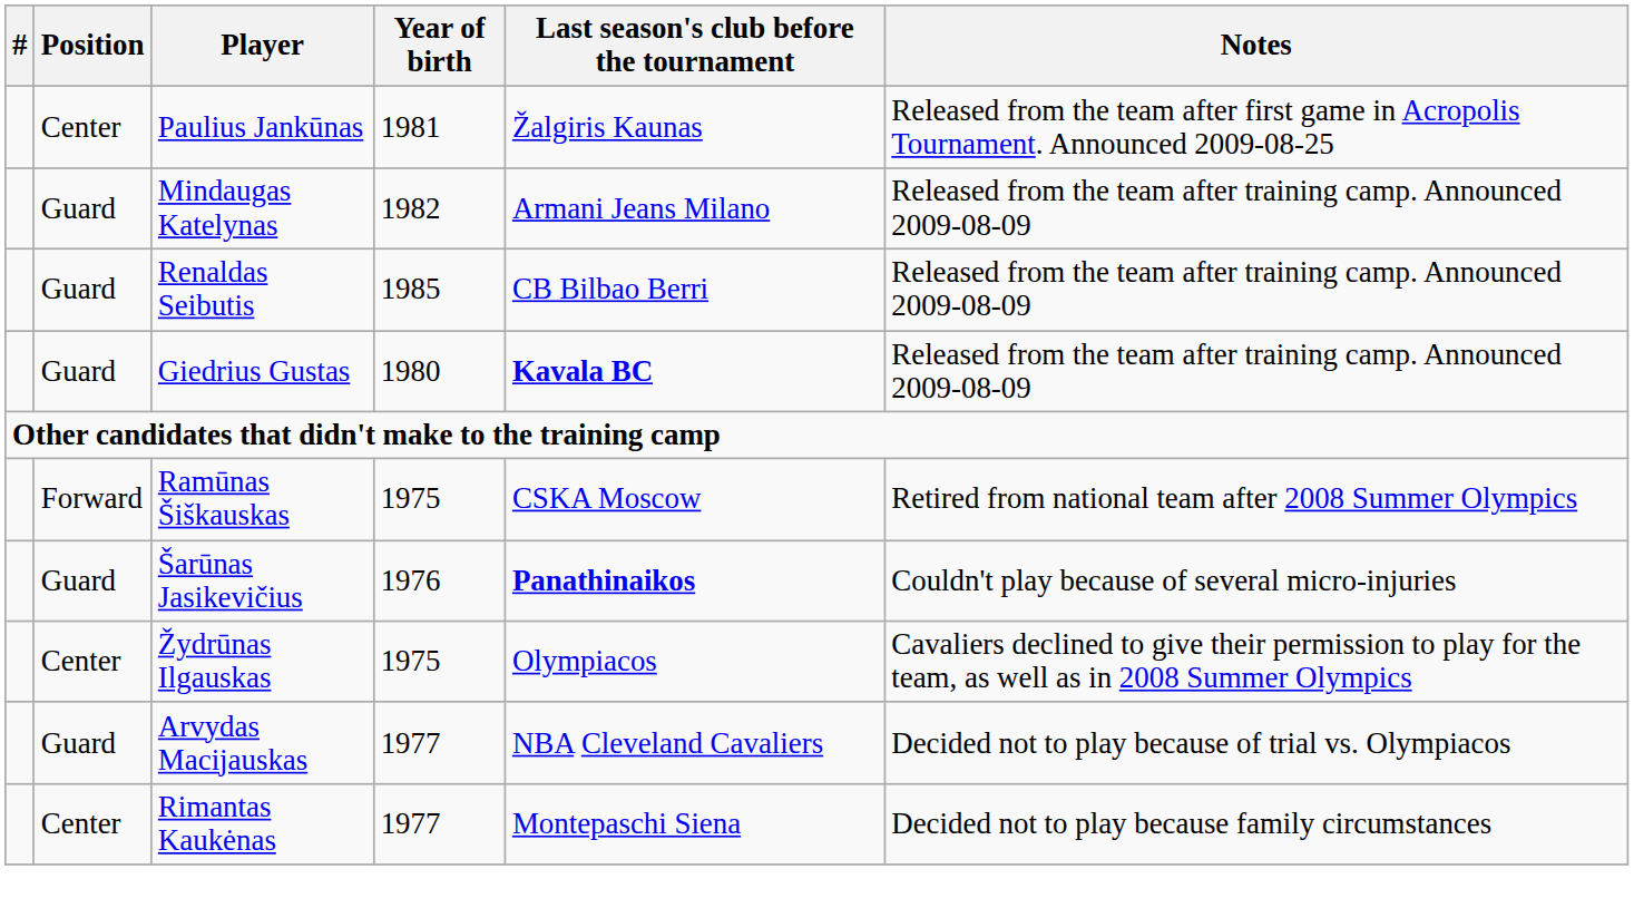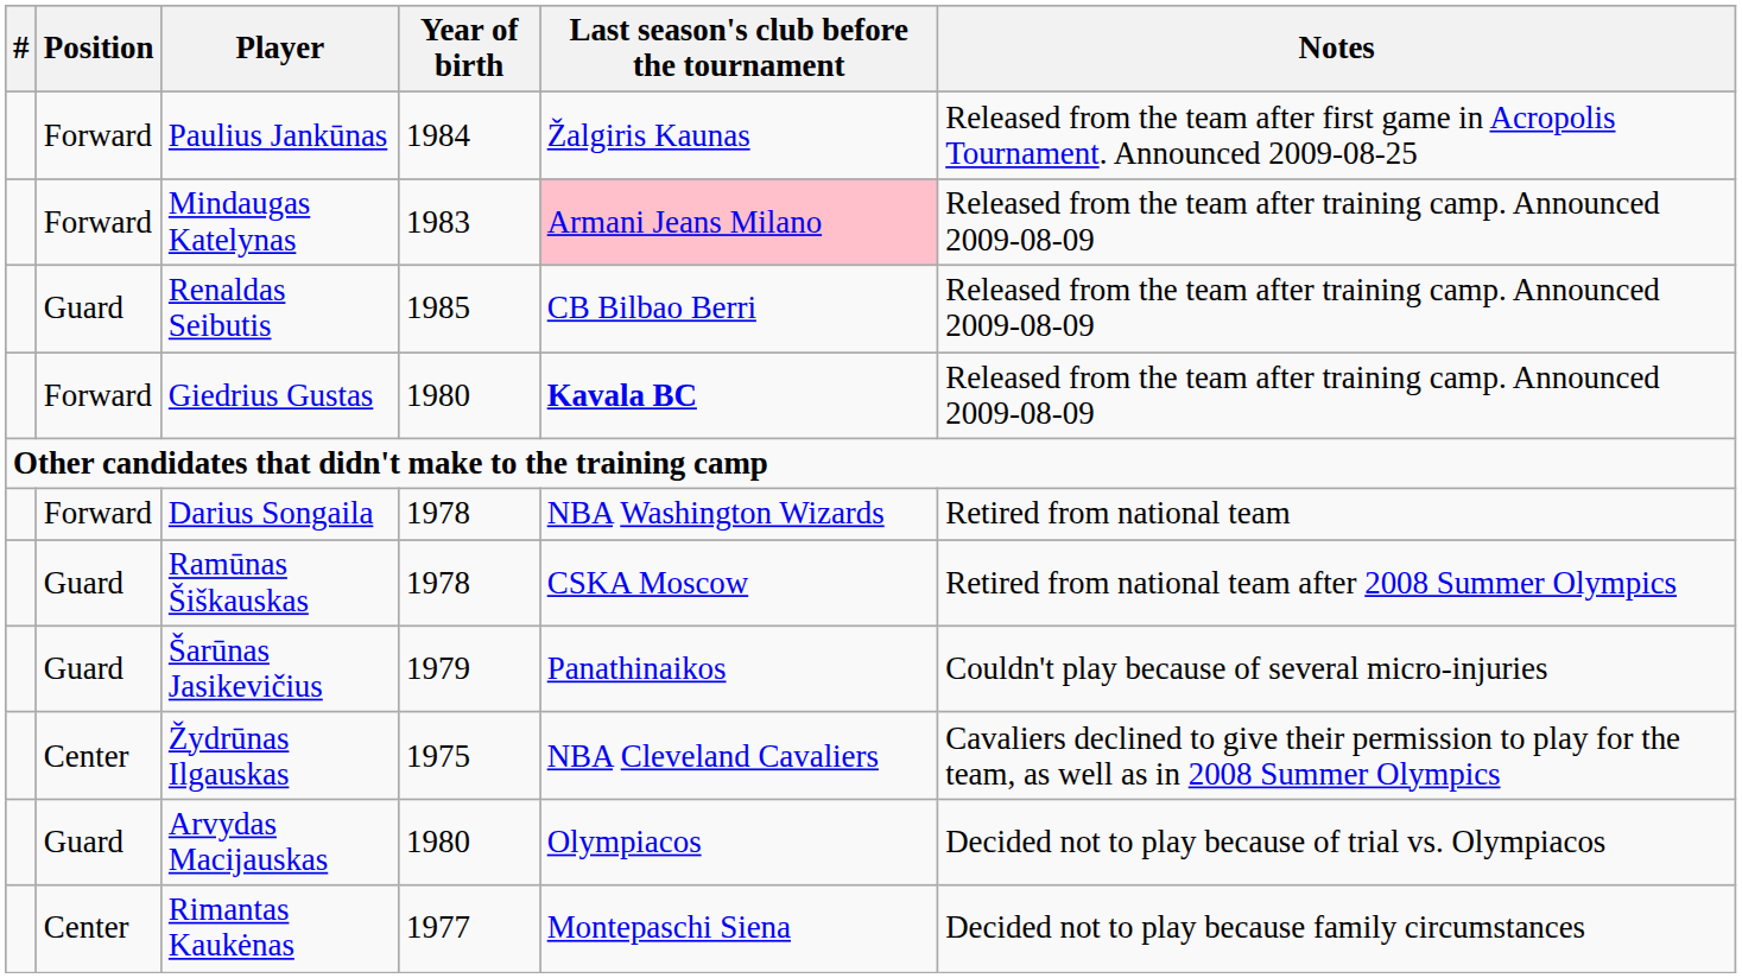 <table class="wikitable">
 <tr>
 <th>#</th>
 <th>Position</th>
 <th>Player</th>
 <th>Year of birth</th>
 <th>Last season's club before the tournament</th>
 <th>Notes</th>
 </tr>
 <tr>
 <td> </td>
-<td>Center</td>
+<td>Forward</td>
 <td><a href='#'>Paulius Jankūnas</a></td>
-<td>1981</td>
+<td>1984</td>
 <td> <a href='#'>Žalgiris Kaunas</a></td>
 <td>Released from the team after first game in <a href='#'>Acropolis Tournament</a>. Announced 2009-08-25</td>
 </tr>
 <tr>
 <td> </td>
-<td>Guard</td>
+<td>Forward</td>
 <td><a href='#'>Mindaugas Katelynas</a></td>
-<td>1982</td>
-<td> <a href='#'>Armani Jeans Milano</a></td>
+<td>1983</td>
+<td style="background: pink;"> <a href='#'>Armani Jeans Milano</a></td>
 <td>Released from the team after training camp. Announced 2009-08-09</td>
 </tr>
 <tr>
 <td> </td>
 <td>Guard</td>
 <td><a href='#'>Renaldas Seibutis</a></td>
 <td>1985</td>
 <td> <a href='#'>CB Bilbao Berri</a></td>
 <td>Released from the team after training camp. Announced 2009-08-09</td>
 </tr>
 <tr>
 <td> </td>
-<td>Guard</td>
+<td>Forward</td>
 <td><a href='#'>Giedrius Gustas</a></td>
 <td>1980</td>
 <td><strong> <a href='#'>Kavala BC</a></strong></td>
 <td>Released from the team after training camp. Announced 2009-08-09</td>
 </tr>
 <tr>
 <td colspan="6"><strong>Other candidates that didn't make to the training camp</strong></td>
 </tr>
 <tr>
 <td> </td>
 <td>Forward</td>
+<td><a href='#'>Darius Songaila</a></td>
+<td>1978</td>
+<td>  <a href='#'>NBA</a> <a href='#'>Washington Wizards</a></td>
+<td>Retired from national team</td>
+</tr>
+<tr>
+<td> </td>
+<td>Guard</td>
 <td><a href='#'>Ramūnas Šiškauskas</a></td>
-<td>1975</td>
+<td>1978</td>
 <td> <a href='#'>CSKA Moscow</a></td>
 <td>Retired from national team after <a href='#'>2008 Summer Olympics</a></td>
 </tr>
 <tr>
 <td> </td>
 <td>Guard</td>
 <td><a href='#'>Šarūnas Jasikevičius</a></td>
-<td>1976</td>
-<td><strong> <a href='#'>Panathinaikos</a></strong></td>
+<td>1979</td>
+<td> <a href='#'>Panathinaikos</a></td>
 <td>Couldn't play because of several micro-injuries</td>
 </tr>
 <tr>
 <td> </td>
 <td>Center</td>
 <td><a href='#'>Žydrūnas Ilgauskas</a></td>
 <td>1975</td>
-<td> <a href='#'>Olympiacos</a></td>
+<td> <a href='#'>NBA</a> <a href='#'>Cleveland Cavaliers</a></td>
 <td>Cavaliers declined to give their permission to play for the team, as well as in <a href='#'>2008 Summer Olympics</a></td>
 </tr>
 <tr>
 <td> </td>
 <td>Guard</td>
 <td><a href='#'>Arvydas Macijauskas</a></td>
-<td>1977</td>
-<td> <a href='#'>NBA</a> <a href='#'>Cleveland Cavaliers</a></td>
+<td>1980</td>
+<td> <a href='#'>Olympiacos</a></td>
 <td>Decided not to play because of trial vs. Olympiacos</td>
 </tr>
 <tr>
 <td> </td>
 <td>Center</td>
 <td><a href='#'>Rimantas Kaukėnas</a></td>
 <td>1977</td>
 <td> <a href='#'>Montepaschi Siena</a></td>
 <td>Decided not to play because family circumstances</td>
 </tr>
 </table>
